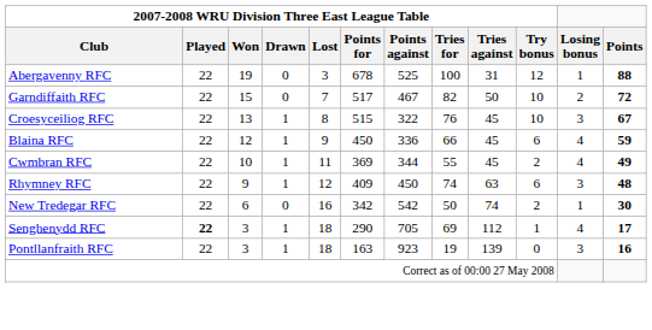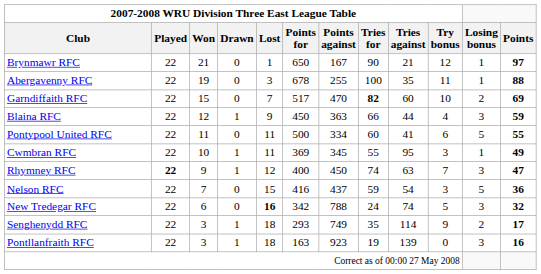 <table class="wikitable" style="float:left; margin-right:15px; text-align: center;">
 <tr>
 <td colspan="10" bgcolor="#FFFFFF" cellpadding="0" cellspacing="0"><strong>2007-2008 WRU Division Three East League Table</strong></td>
 </tr>
 <tr>
 <th bgcolor="#efefef" width="200">Club</th>
 <th bgcolor="#efefef" width="20">Played</th>
 <th bgcolor="#efefef" width="20">Won</th>
 <th bgcolor="#efefef" width="20">Drawn</th>
 <th bgcolor="#efefef" width="20">Lost</th>
 <th bgcolor="#efefef" width="20">Points for</th>
 <th bgcolor="#efefef" width="20">Points against</th>
 <th bgcolor="#efefef" width="20">Tries for</th>
 <th bgcolor="#efefef" width="20">Tries against</th>
 <th bgcolor="#efefef" width="20">Try bonus</th>
 <th bgcolor="#efefef" width="20">Losing bonus</th>
 <th bgcolor="#efefef" width="20">Points</th>
 </tr>
 <tr bgcolor=#ffffff align=center>
+<td align=left><a href='#'>Brynmawr RFC</a></td>
+<td>22</td>
+<td>21</td>
+<td>0</td>
+<td>1</td>
+<td>650</td>
+<td>167</td>
+<td>90</td>
+<td>21</td>
+<td>12</td>
+<td>1</td>
+<td><strong>97</strong></td>
+</tr>
+<tr bgcolor=#ffffff align=center>
 <td align=left><a href='#'>Abergavenny RFC</a></td>
 <td>22</td>
 <td>19</td>
 <td>0</td>
 <td>3</td>
 <td>678</td>
-<td>525</td>
+<td>255</td>
 <td>100</td>
-<td>31</td>
-<td>12</td>
+<td>35</td>
+<td>11</td>
 <td>1</td>
 <td><strong>88</strong></td>
 </tr>
 <tr bgcolor=#ffffff align=center>
 <td align=left><a href='#'>Garndiffaith RFC</a></td>
 <td>22</td>
 <td>15</td>
 <td>0</td>
 <td>7</td>
 <td>517</td>
-<td>467</td>
-<td>82</td>
-<td>50</td>
+<td>470</td>
+<td><strong>82</strong></td>
+<td>60</td>
 <td>10</td>
 <td>2</td>
-<td><strong>72</strong></td>
-</tr>
-<tr bgcolor=#ffffff align=center>
-<td align=left><a href='#'>Croesyceiliog RFC</a></td>
-<td>22</td>
-<td>13</td>
-<td>1</td>
-<td>8</td>
-<td>515</td>
-<td>322</td>
-<td>76</td>
-<td>45</td>
-<td>10</td>
-<td>3</td>
-<td><strong>67</strong></td>
+<td><strong>69</strong></td>
 </tr>
 <tr bgcolor=#ffffff align=center>
 <td align=left><a href='#'>Blaina RFC</a></td>
 <td>22</td>
 <td>12</td>
 <td>1</td>
 <td>9</td>
 <td>450</td>
-<td>336</td>
+<td>363</td>
 <td>66</td>
-<td>45</td>
+<td>44</td>
+<td>4</td>
+<td>3</td>
+<td><strong>59</strong></td>
+</tr>
+<tr bgcolor=#ffffff align=center>
+<td align=left><a href='#'>Pontypool United RFC</a></td>
+<td>22</td>
+<td>11</td>
+<td>0</td>
+<td>11</td>
+<td>500</td>
+<td>334</td>
+<td>60</td>
+<td>41</td>
 <td>6</td>
-<td>4</td>
-<td><strong>59</strong></td>
+<td>5</td>
+<td><strong>55</strong></td>
 </tr>
 <tr bgcolor=#ffffff align=center>
 <td align=left><a href='#'>Cwmbran RFC</a></td>
 <td>22</td>
 <td>10</td>
 <td>1</td>
 <td>11</td>
 <td>369</td>
-<td>344</td>
+<td>345</td>
 <td>55</td>
-<td>45</td>
-<td>2</td>
-<td>4</td>
+<td>95</td>
+<td>3</td>
+<td>1</td>
 <td><strong>49</strong></td>
 </tr>
 <tr bgcolor=#ffffff align=center>
 <td align=left><a href='#'>Rhymney RFC</a></td>
-<td>22</td>
+<td><strong>22</strong></td>
 <td>9</td>
 <td>1</td>
 <td>12</td>
-<td>409</td>
+<td>400</td>
 <td>450</td>
 <td>74</td>
 <td>63</td>
-<td>6</td>
+<td>7</td>
 <td>3</td>
-<td><strong>48</strong></td>
+<td><strong>47</strong></td>
+</tr>
+<tr bgcolor=#ffffff align=center>
+<td align=left><a href='#'>Nelson RFC</a></td>
+<td>22</td>
+<td>7</td>
+<td>0</td>
+<td>15</td>
+<td>416</td>
+<td>437</td>
+<td>59</td>
+<td>54</td>
+<td>3</td>
+<td>5</td>
+<td><strong>36</strong></td>
 </tr>
 <tr bgcolor=#ffffff align=center>
 <td align=left><a href='#'>New Tredegar RFC</a></td>
 <td>22</td>
 <td>6</td>
 <td>0</td>
-<td>16</td>
+<td><strong>16</strong></td>
 <td>342</td>
-<td>542</td>
-<td>50</td>
+<td>788</td>
+<td>24</td>
 <td>74</td>
-<td>2</td>
-<td>1</td>
-<td><strong>30</strong></td>
+<td>5</td>
+<td>3</td>
+<td><strong>32</strong></td>
 </tr>
 <tr bgcolor=#ffffff align=center>
 <td align=left><a href='#'>Senghenydd RFC</a></td>
-<td><strong>22</strong></td>
+<td>22</td>
 <td>3</td>
 <td>1</td>
 <td>18</td>
-<td>290</td>
-<td>705</td>
-<td>69</td>
-<td>112</td>
-<td>1</td>
-<td>4</td>
+<td>293</td>
+<td>749</td>
+<td>35</td>
+<td>114</td>
+<td>9</td>
+<td>2</td>
 <td><strong>17</strong></td>
 </tr>
 <tr bgcolor=#ffffff align=center>
 <td align=left><a href='#'>Pontllanfraith RFC</a></td>
 <td>22</td>
 <td>3</td>
 <td>1</td>
 <td>18</td>
 <td>163</td>
 <td>923</td>
 <td>19</td>
 <td>139</td>
 <td>0</td>
 <td>3</td>
 <td><strong>16</strong></td>
 </tr>
 <tr>
 <td colspan="10" align="right" bgcolor="#FFFFFF" cellpadding="0" cellspacing="0"><small>Correct as of 00:00 27 May 2008</small></td>
 <td></td>
 </tr>
 </table>
